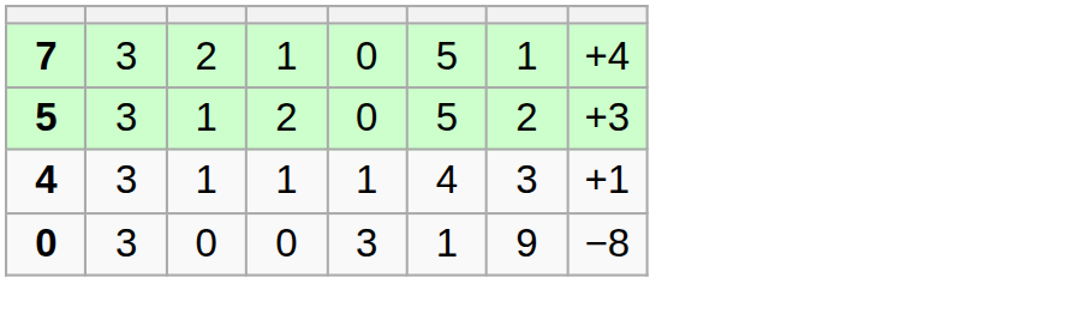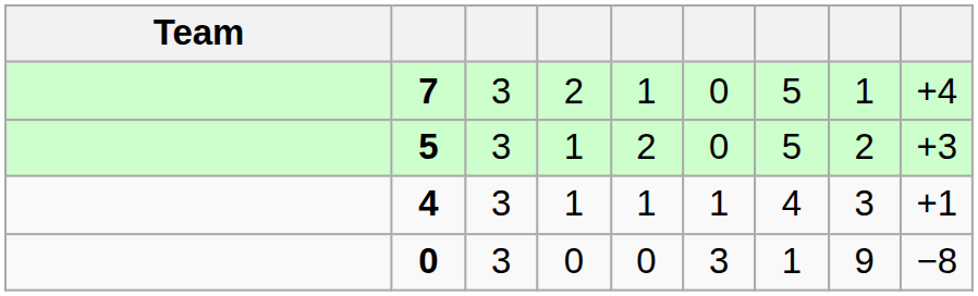 <table class="wikitable" style="text-align: center;">
 <tr>
+<th width="165">Team</th>
 <th width="25"></th>
 <th width="25"></th>
 <th width="25"></th>
 <th width="25"></th>
 <th width="25"></th>
 <th width="25"></th>
 <th width="25"></th>
 <th width="25"></th>
 </tr>
 <tr bgcolor=#ccffcc>
+<td align="left"></td>
 <td><strong>7</strong></td>
 <td>3</td>
 <td>2</td>
 <td>1</td>
 <td>0</td>
 <td>5</td>
 <td>1</td>
 <td>+4</td>
 </tr>
 <tr bgcolor=#ccffcc>
+<td align="left"></td>
 <td><strong>5</strong></td>
 <td>3</td>
 <td>1</td>
 <td>2</td>
 <td>0</td>
 <td>5</td>
 <td>2</td>
 <td>+3</td>
 </tr>
 <tr>
+<td align="left"></td>
 <td><strong>4</strong></td>
 <td>3</td>
 <td>1</td>
 <td>1</td>
 <td>1</td>
 <td>4</td>
 <td>3</td>
 <td>+1</td>
 </tr>
 <tr>
+<td align="left"></td>
 <td><strong>0</strong></td>
 <td>3</td>
 <td>0</td>
 <td>0</td>
 <td>3</td>
 <td>1</td>
 <td>9</td>
 <td>−8</td>
 </tr>
 </table>
